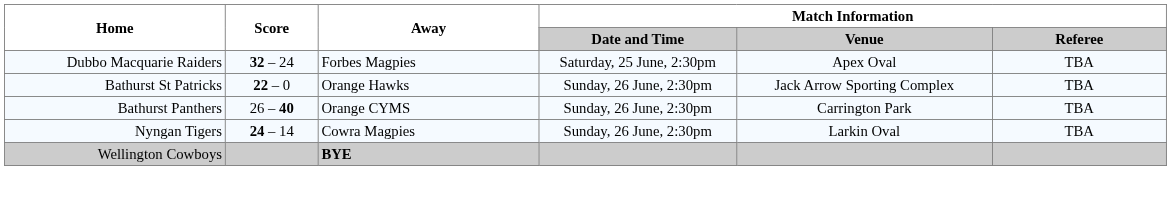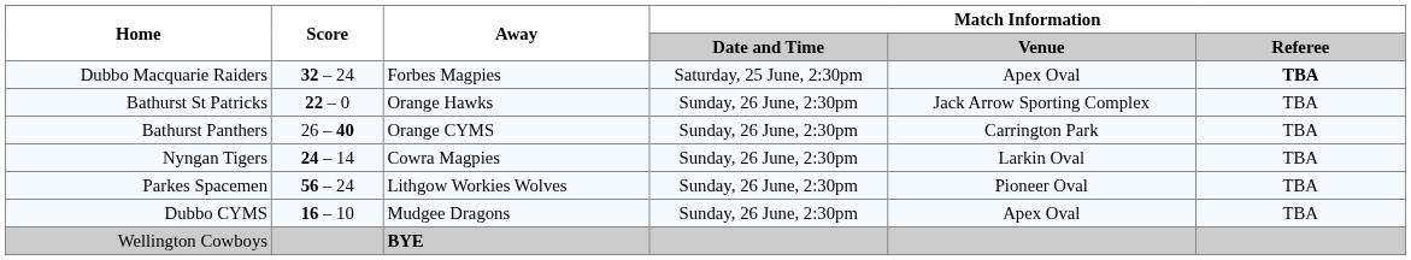 <table border="1" cellpadding="3" cellspacing="0" width="100%" style="border-collapse:collapse;  text-align:center;">
 <tr>
 <th rowspan="2" width="19%">Home</th>
 <th rowspan="2" width="8%">Score</th>
 <th rowspan="2" width="19%">Away</th>
 <th colspan="3">Match Information</th>
 </tr>
 <tr style="background:#CCCCCC">
 <th width="17%">Date and Time</th>
 <th width="22%">Venue</th>
 <th width="50%">Referee</th>
 </tr>
 <tr style="text-align:center; background:#f5faff;">
 <td align="right">Dubbo Macquarie Raiders </td>
 <td><strong>32</strong> – 24</td>
 <td align="left"> Forbes Magpies</td>
 <td>Saturday, 25 June, 2:30pm</td>
 <td>Apex Oval</td>
-<td>TBA</td>
+<td><strong>TBA</strong></td>
 </tr>
 <tr style="text-align:center; background:#f5faff;">
 <td align="right">Bathurst St Patricks </td>
 <td><strong>22</strong> – 0</td>
 <td align="left"> Orange Hawks</td>
 <td>Sunday, 26 June, 2:30pm</td>
 <td>Jack Arrow Sporting Complex</td>
 <td>TBA</td>
 </tr>
 <tr style="text-align:center; background:#f5faff;">
 <td align="right">Bathurst Panthers </td>
 <td>26 – <strong>40</strong></td>
 <td align="left"> Orange CYMS</td>
 <td>Sunday, 26 June, 2:30pm</td>
 <td>Carrington Park</td>
 <td>TBA</td>
 </tr>
 <tr style="text-align:center; background:#f5faff;">
 <td align="right">Nyngan Tigers </td>
 <td><strong>24</strong> – 14</td>
 <td align="left"> Cowra Magpies</td>
 <td>Sunday, 26 June, 2:30pm</td>
 <td>Larkin Oval</td>
 <td>TBA</td>
 </tr>
+<tr style="text-align:center; background:#f5faff;">
+<td align="right">Parkes Spacemen </td>
+<td><strong>56</strong> – 24</td>
+<td align="left"> Lithgow Workies Wolves</td>
+<td>Sunday, 26 June, 2:30pm</td>
+<td>Pioneer Oval</td>
+<td>TBA</td>
+</tr>
+<tr style="text-align:center; background:#f5faff;">
+<td align="right">Dubbo CYMS </td>
+<td><strong>16</strong> – 10</td>
+<td align="left"> Mudgee Dragons</td>
+<td>Sunday, 26 June, 2:30pm</td>
+<td>Apex Oval</td>
+<td>TBA</td>
+</tr>
 <tr style="text-align:center; background:#CCCCCC;">
 <td align="right">Wellington Cowboys </td>
 <td></td>
 <td align="left"><strong>BYE</strong></td>
 <td></td>
 <td></td>
 <td></td>
 </tr>
 </table>
